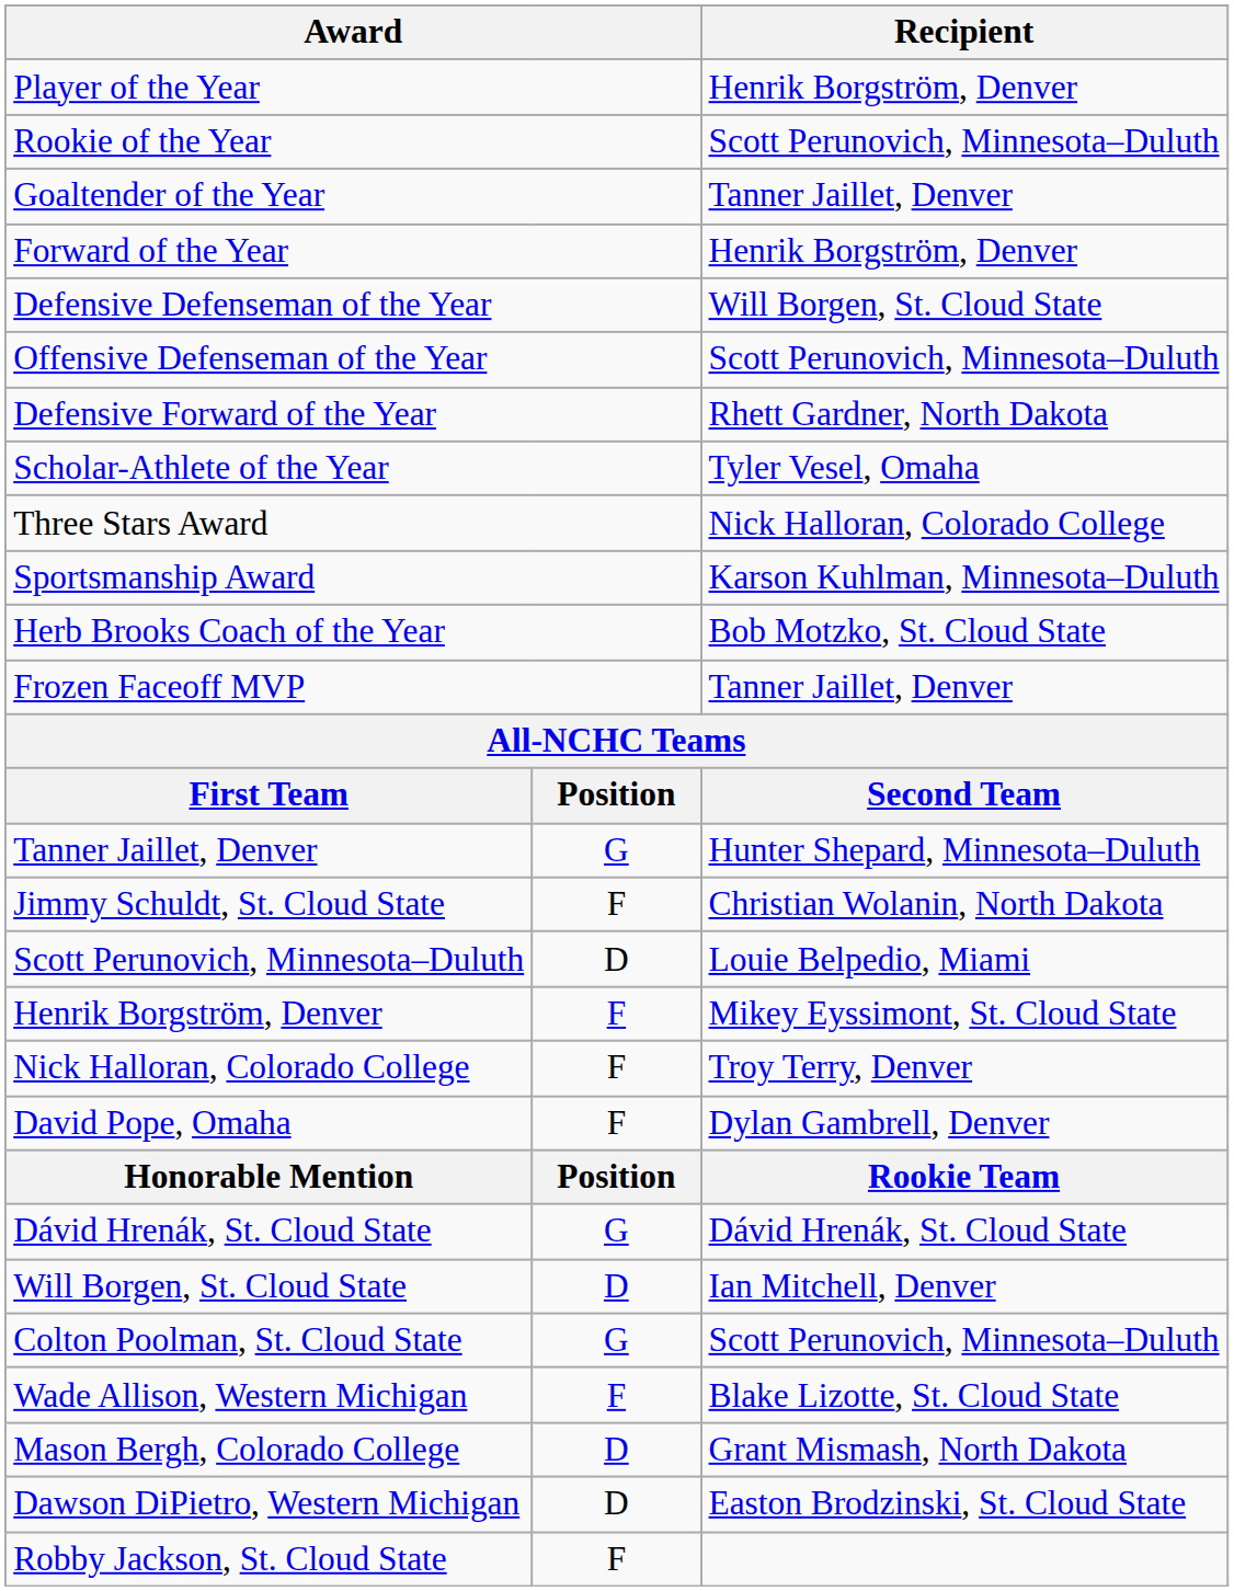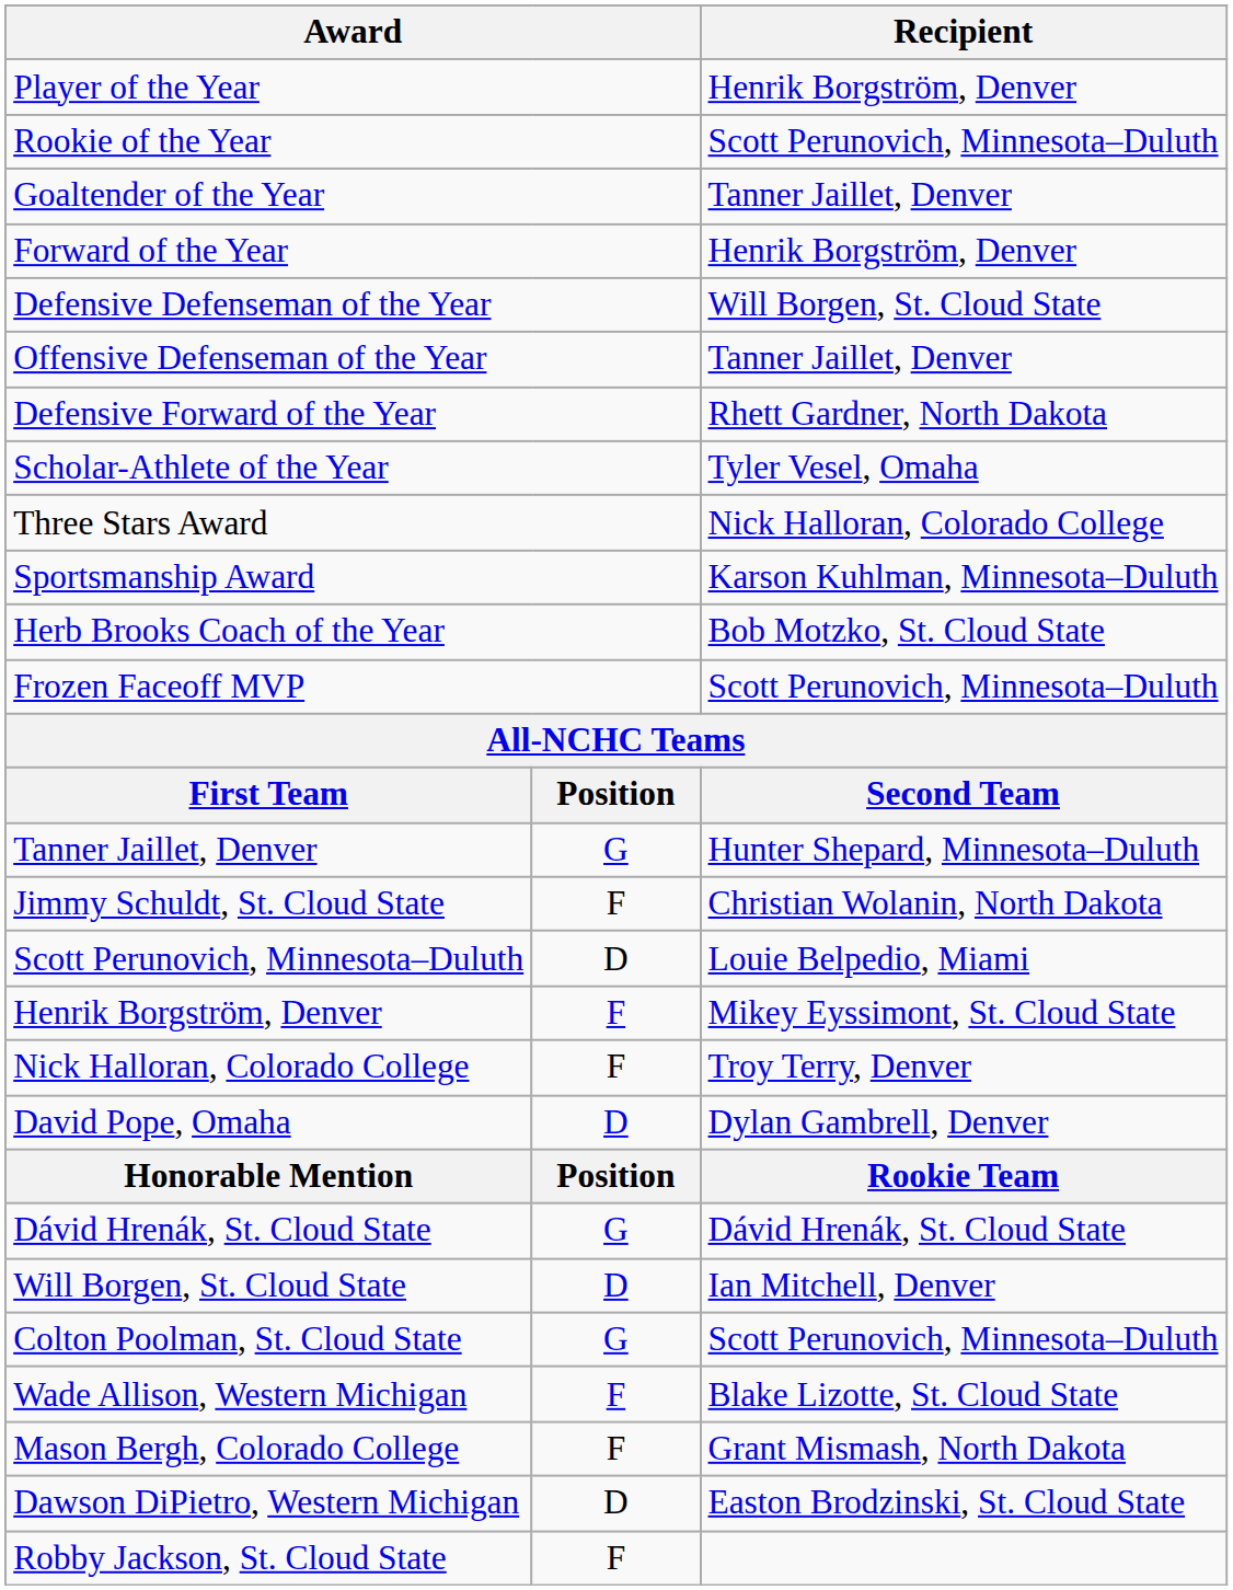 <table class="wikitable">
 <tr>
 <th colspan=2>Award</th>
 <th>Recipient</th>
 </tr>
 <tr>
 <td colspan=2><a href='#'>Player of the Year</a></td>
 <td><a href='#'>Henrik Borgström</a>, <a href='#'>Denver</a></td>
 </tr>
 <tr>
 <td colspan=2><a href='#'>Rookie of the Year</a></td>
 <td><a href='#'>Scott Perunovich</a>, <a href='#'>Minnesota–Duluth</a></td>
 </tr>
 <tr>
 <td colspan=2><a href='#'>Goaltender of the Year</a></td>
 <td><a href='#'>Tanner Jaillet</a>, <a href='#'>Denver</a></td>
 </tr>
 <tr>
 <td colspan=2><a href='#'>Forward of the Year</a></td>
 <td><a href='#'>Henrik Borgström</a>, <a href='#'>Denver</a></td>
 </tr>
 <tr>
 <td colspan=2><a href='#'>Defensive Defenseman of the Year</a></td>
 <td><a href='#'>Will Borgen</a>, <a href='#'>St. Cloud State</a></td>
 </tr>
 <tr>
 <td colspan=2><a href='#'>Offensive Defenseman of the Year</a></td>
-<td><a href='#'>Scott Perunovich</a>, <a href='#'>Minnesota–Duluth</a></td>
+<td><a href='#'>Tanner Jaillet</a>, <a href='#'>Denver</a></td>
 </tr>
 <tr>
 <td colspan=2><a href='#'>Defensive Forward of the Year</a></td>
 <td><a href='#'>Rhett Gardner</a>, <a href='#'>North Dakota</a></td>
 </tr>
 <tr>
 <td colspan=2><a href='#'>Scholar-Athlete of the Year</a></td>
 <td><a href='#'>Tyler Vesel</a>, <a href='#'>Omaha</a></td>
 </tr>
 <tr>
 <td colspan=2>Three Stars Award</td>
 <td><a href='#'>Nick Halloran</a>, <a href='#'>Colorado College</a></td>
 </tr>
 <tr>
 <td colspan=2><a href='#'>Sportsmanship Award</a></td>
 <td><a href='#'>Karson Kuhlman</a>, <a href='#'>Minnesota–Duluth</a></td>
 </tr>
 <tr>
 <td colspan=2><a href='#'>Herb Brooks Coach of the Year</a></td>
 <td><a href='#'>Bob Motzko</a>, <a href='#'>St. Cloud State</a></td>
 </tr>
 <tr>
 <td colspan=2><a href='#'>Frozen Faceoff MVP</a></td>
-<td><a href='#'>Tanner Jaillet</a>, <a href='#'>Denver</a></td>
+<td><a href='#'>Scott Perunovich</a>, <a href='#'>Minnesota–Duluth</a></td>
 </tr>
 <tr>
 <th colspan=3><a href='#'>All-NCHC Teams</a></th>
 </tr>
 <tr>
 <th><a href='#'>First Team</a></th>
 <th>  Position  </th>
 <th><a href='#'>Second Team</a></th>
 </tr>
 <tr>
 <td><a href='#'>Tanner Jaillet</a>, <a href='#'>Denver</a></td>
 <td align=center><a href='#'>G</a></td>
 <td><a href='#'>Hunter Shepard</a>, <a href='#'>Minnesota–Duluth</a></td>
 </tr>
 <tr>
 <td><a href='#'>Jimmy Schuldt</a>, <a href='#'>St. Cloud State</a></td>
 <td align=center>F</td>
 <td><a href='#'>Christian Wolanin</a>, <a href='#'>North Dakota</a></td>
 </tr>
 <tr>
 <td><a href='#'>Scott Perunovich</a>, <a href='#'>Minnesota–Duluth</a></td>
 <td align=center>D</td>
 <td><a href='#'>Louie Belpedio</a>, <a href='#'>Miami</a></td>
 </tr>
 <tr>
 <td><a href='#'>Henrik Borgström</a>, <a href='#'>Denver</a></td>
 <td align=center><a href='#'>F</a></td>
 <td><a href='#'>Mikey Eyssimont</a>, <a href='#'>St. Cloud State</a></td>
 </tr>
 <tr>
 <td><a href='#'>Nick Halloran</a>, <a href='#'>Colorado College</a></td>
 <td align=center>F</td>
 <td><a href='#'>Troy Terry</a>, <a href='#'>Denver</a></td>
 </tr>
 <tr>
 <td><a href='#'>David Pope</a>, <a href='#'>Omaha</a></td>
-<td align=center>F</td>
+<td align=center><a href='#'>D</a></td>
 <td><a href='#'>Dylan Gambrell</a>, <a href='#'>Denver</a></td>
 </tr>
 <tr>
 <th>Honorable Mention</th>
 <th>  Position  </th>
 <th><a href='#'>Rookie Team</a></th>
 </tr>
 <tr>
 <td><a href='#'>Dávid Hrenák</a>, <a href='#'>St. Cloud State</a></td>
 <td align=center><a href='#'>G</a></td>
 <td><a href='#'>Dávid Hrenák</a>, <a href='#'>St. Cloud State</a></td>
 </tr>
 <tr>
 <td><a href='#'>Will Borgen</a>, <a href='#'>St. Cloud State</a></td>
 <td align=center><a href='#'>D</a></td>
 <td><a href='#'>Ian Mitchell</a>, <a href='#'>Denver</a></td>
 </tr>
 <tr>
 <td><a href='#'>Colton Poolman</a>, <a href='#'>St. Cloud State</a></td>
 <td align=center><a href='#'>G</a></td>
 <td><a href='#'>Scott Perunovich</a>, <a href='#'>Minnesota–Duluth</a></td>
 </tr>
 <tr>
 <td><a href='#'>Wade Allison</a>, <a href='#'>Western Michigan</a></td>
 <td align=center><a href='#'>F</a></td>
 <td><a href='#'>Blake Lizotte</a>, <a href='#'>St. Cloud State</a></td>
 </tr>
 <tr>
 <td><a href='#'>Mason Bergh</a>, <a href='#'>Colorado College</a></td>
-<td align=center><a href='#'>D</a></td>
+<td align=center>F</td>
 <td><a href='#'>Grant Mismash</a>, <a href='#'>North Dakota</a></td>
 </tr>
 <tr>
 <td><a href='#'>Dawson DiPietro</a>, <a href='#'>Western Michigan</a></td>
 <td align=center>D</td>
 <td><a href='#'>Easton Brodzinski</a>, <a href='#'>St. Cloud State</a></td>
 </tr>
 <tr>
 <td><a href='#'>Robby Jackson</a>, <a href='#'>St. Cloud State</a></td>
 <td align=center>F</td>
 <td></td>
 </tr>
 </table>
